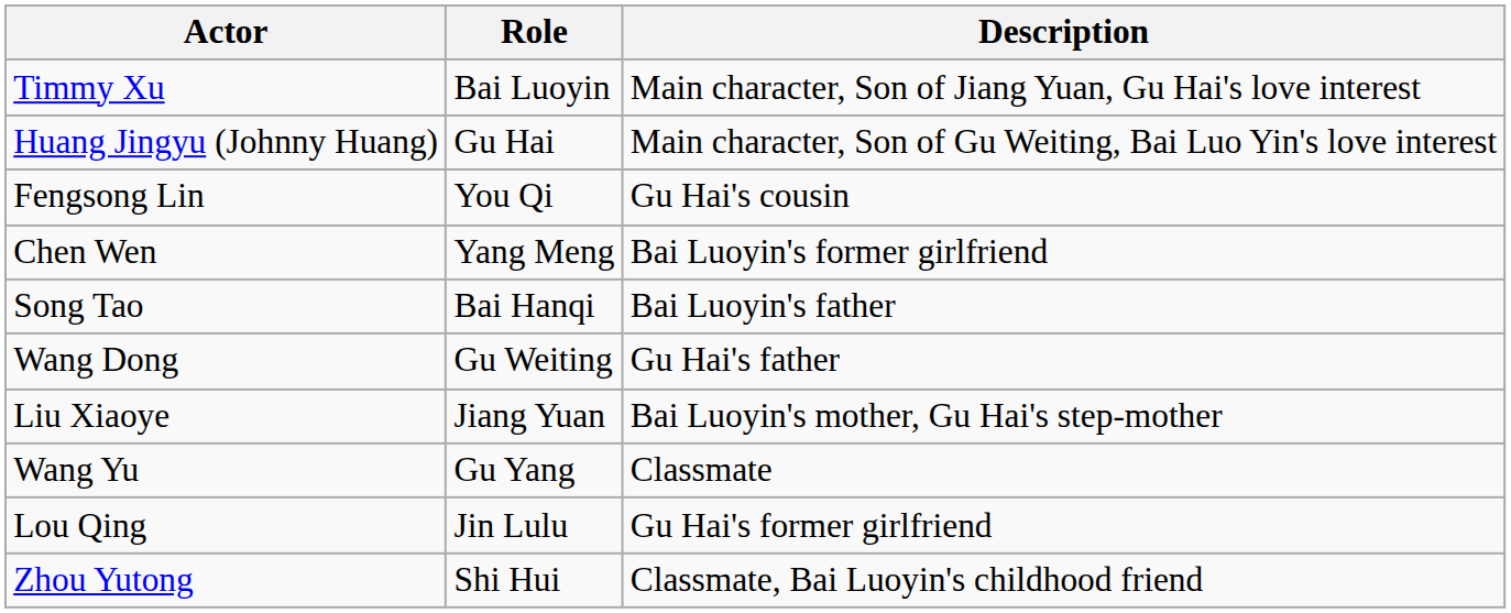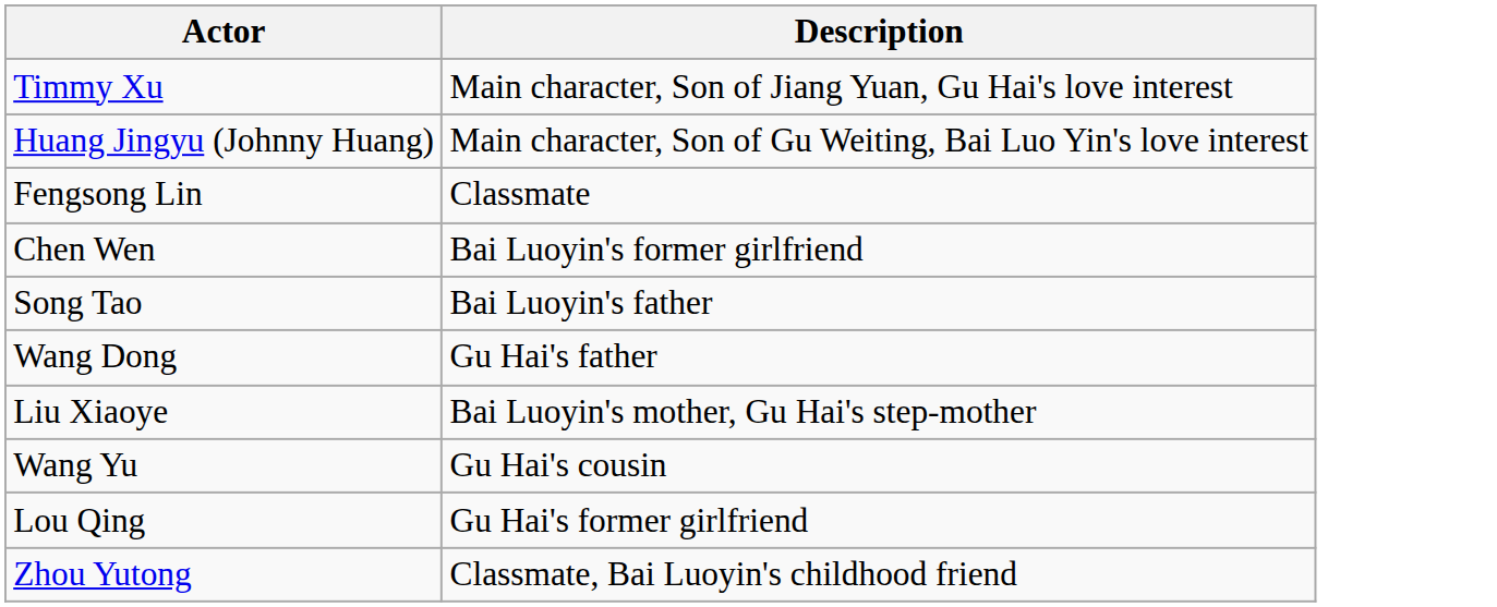 <table class="wikitable" Not>
 <tr>
 <th>Actor</th>
-<th>Role</th>
 <th>Description</th>
 </tr>
 <tr>
 <td><a href='#'>Timmy Xu</a></td>
-<td>Bai Luoyin</td>
 <td>Main character, Son of Jiang Yuan, Gu Hai's love interest</td>
 </tr>
 <tr>
 <td><a href='#'>Huang Jingyu</a> (Johnny Huang)</td>
-<td>Gu Hai</td>
 <td>Main character, Son of Gu Weiting, Bai Luo Yin's love interest</td>
 </tr>
 <tr>
 <td>Fengsong Lin</td>
-<td>You Qi</td>
-<td>Gu Hai's cousin</td>
+<td>Classmate</td>
 </tr>
 <tr>
 <td>Chen Wen</td>
-<td>Yang Meng</td>
 <td>Bai Luoyin's former girlfriend</td>
 </tr>
 <tr>
 <td>Song Tao</td>
-<td>Bai Hanqi</td>
 <td>Bai Luoyin's father</td>
 </tr>
 <tr>
 <td>Wang Dong</td>
-<td>Gu Weiting</td>
 <td>Gu Hai's father</td>
 </tr>
 <tr>
 <td>Liu Xiaoye</td>
-<td>Jiang Yuan</td>
 <td>Bai Luoyin's mother, Gu Hai's step-mother</td>
 </tr>
 <tr>
 <td>Wang Yu</td>
-<td>Gu Yang</td>
-<td>Classmate</td>
+<td>Gu Hai's cousin</td>
 </tr>
 <tr>
 <td>Lou Qing</td>
-<td>Jin Lulu</td>
 <td>Gu Hai's former girlfriend</td>
 </tr>
 <tr>
 <td><a href='#'>Zhou Yutong</a></td>
-<td>Shi Hui</td>
 <td>Classmate, Bai Luoyin's childhood friend</td>
 </tr>
 </table>
